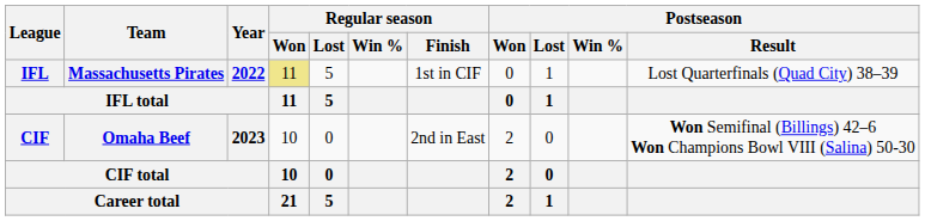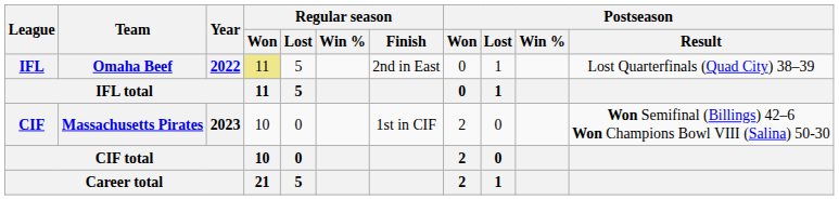 <table class="wikitable" style="font-size: 95%; text-align:center;">
 <tr>
 <th rowspan=2>League</th>
 <th rowspan=2>Team</th>
 <th rowspan=2>Year</th>
 <th colspan=4>Regular season</th>
 <th colspan=4>Postseason</th>
 </tr>
 <tr>
 <th>Won</th>
 <th>Lost</th>
 <th>Win %</th>
 <th>Finish</th>
 <th>Won</th>
 <th>Lost</th>
 <th>Win %</th>
 <th>Result</th>
 </tr>
 <tr ! |->
 <th><a href='#'>IFL</a></th>
-<th><a href='#'>Massachusetts Pirates</a></th>
+<th><a href='#'>Omaha Beef</a></th>
 <th><a href='#'>2022</a></th>
 <td style="background: khaki;">11</td>
 <td>5</td>
 <td></td>
-<td>1st in CIF</td>
+<td>2nd in East</td>
 <td>0</td>
 <td>1</td>
 <td></td>
 <td>Lost Quarterfinals (<a href='#'>Quad City</a>) 38–39</td>
 </tr>
 <tr>
 <th colspan=3>IFL total</th>
 <th>11</th>
 <th>5</th>
 <th></th>
 <th></th>
 <th>0</th>
 <th>1</th>
 <th></th>
 <th></th>
 </tr>
 <tr>
 <th><a href='#'>CIF</a></th>
-<th><a href='#'>Omaha Beef</a></th>
+<th><a href='#'>Massachusetts Pirates</a></th>
 <th>2023</th>
 <td>10</td>
 <td>0</td>
 <td></td>
-<td>2nd in East</td>
+<td>1st in CIF</td>
 <td>2</td>
 <td>0</td>
 <td></td>
 <td><strong>Won</strong> Semifinal (<a href='#'>Billings</a>) 42–6<br> <strong>Won</strong> Champions Bowl VIII (<a href='#'>Salina</a>) 50-30</td>
 </tr>
 <tr>
 <th colspan=3>CIF total</th>
 <th>10</th>
 <th>0</th>
 <th></th>
 <th></th>
 <th>2</th>
 <th>0</th>
 <th></th>
 <th></th>
 </tr>
 <tr>
 <th colspan=3>Career total</th>
 <th>21</th>
 <th>5</th>
 <th></th>
 <th></th>
 <th>2</th>
 <th>1</th>
 <th></th>
 <th></th>
 </tr>
 </table>
